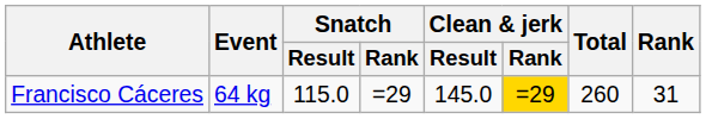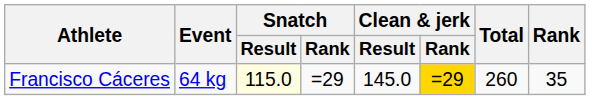 <table class="wikitable" style="font-size:90%; text-align: center">
 <tr>
 <th rowspan="2">Athlete</th>
 <th rowspan="2">Event</th>
 <th colspan="2">Snatch</th>
 <th colspan="2">Clean & jerk</th>
 <th rowspan="2">Total</th>
 <th rowspan="2">Rank</th>
 </tr>
 <tr style="font-size:95%">
 <th>Result</th>
 <th>Rank</th>
 <th>Result</th>
 <th>Rank</th>
 </tr>
 <tr align=center>
 <td align=left><a href='#'>Francisco Cáceres</a></td>
 <td align=left><a href='#'>64 kg</a></td>
-<td>115.0</td>
+<td style="background: lightyellow;">115.0</td>
 <td>=29</td>
 <td>145.0</td>
 <td style="background: gold;">=29</td>
 <td>260</td>
-<td>31</td>
+<td>35</td>
 </tr>
 </table>
